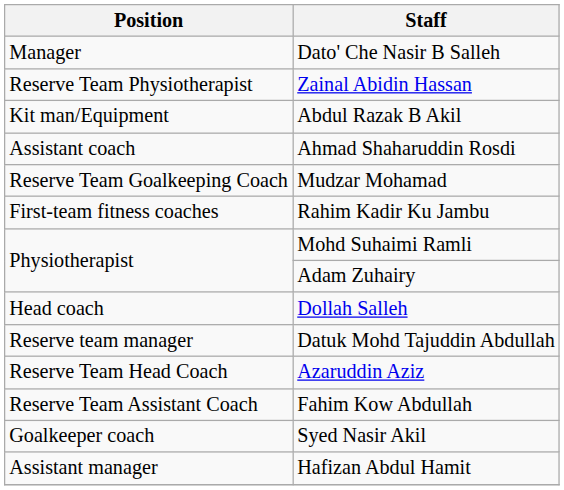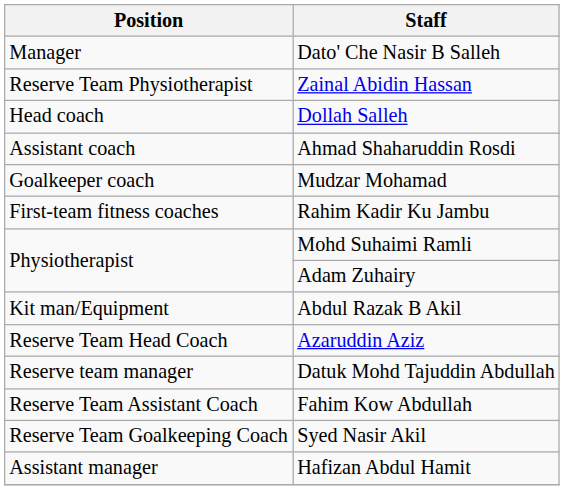 <table class="wikitable">
 <tr>
 <th>Position</th>
 <th>Staff</th>
 </tr>
 <tr>
 <td>Manager</td>
 <td> Dato' Che Nasir B Salleh <br></td>
 </tr>
 <tr>
 <td>Reserve Team Physiotherapist</td>
 <td> <a href='#'>Zainal Abidin Hassan</a></td>
 </tr>
 <tr>
-<td>Kit man/Equipment</td>
-<td> Abdul Razak B Akil</td>
+<td>Head coach</td>
+<td> <a href='#'>Dollah Salleh</a></td>
 </tr>
 <tr>
 <td>Assistant coach</td>
 <td> Ahmad Shaharuddin Rosdi</td>
 </tr>
 <tr>
-<td>Reserve Team Goalkeeping Coach</td>
+<td>Goalkeeper coach</td>
 <td> Mudzar Mohamad</td>
 </tr>
 <tr>
 <td>First-team fitness coaches</td>
 <td> Rahim Kadir Ku Jambu</td>
 </tr>
 <tr>
 <td rowspan="2">Physiotherapist</td>
 <td> Mohd Suhaimi Ramli</td>
 </tr>
 <tr>
 <td> Adam Zuhairy</td>
 </tr>
 <tr>
-<td>Head coach</td>
-<td> <a href='#'>Dollah Salleh</a></td>
+<td>Kit man/Equipment</td>
+<td> Abdul Razak B Akil</td>
+</tr>
+<tr>
+<td>Reserve Team Head Coach</td>
+<td> <a href='#'>Azaruddin Aziz</a></td>
 </tr>
 <tr>
 <td>Reserve team manager</td>
 <td> Datuk Mohd Tajuddin Abdullah</td>
 </tr>
 <tr>
-<td>Reserve Team Head Coach</td>
-<td> <a href='#'>Azaruddin Aziz</a></td>
-</tr>
-<tr>
 <td>Reserve Team Assistant Coach</td>
 <td> Fahim Kow Abdullah</td>
 </tr>
 <tr>
-<td>Goalkeeper coach</td>
+<td>Reserve Team Goalkeeping Coach</td>
 <td> Syed Nasir Akil</td>
 </tr>
 <tr>
 <td>Assistant manager</td>
 <td> Hafizan Abdul Hamit</td>
 </tr>
 <tr>
 </tr>
 </table>
